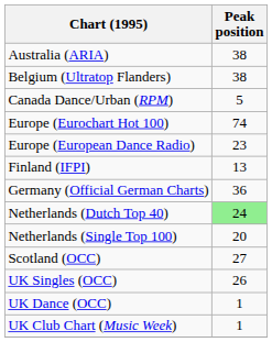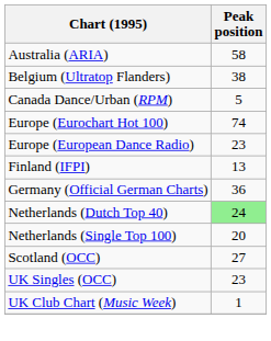 <table class="wikitable sortable">
 <tr>
 <th>Chart (1995)</th>
 <th>Peak<br>position</th>
 </tr>
 <tr>
 <td>Australia (<a href='#'>ARIA</a>)</td>
-<td align="center">38</td>
+<td align="center">58</td>
 </tr>
 <tr>
 <td>Belgium (<a href='#'>Ultratop</a> Flanders)</td>
 <td align="center">38</td>
 </tr>
 <tr>
 <td>Canada Dance/Urban (<em><a href='#'>RPM</a></em>)</td>
 <td align="center">5</td>
 </tr>
 <tr>
 <td>Europe (<a href='#'>Eurochart Hot 100</a>)</td>
 <td align="center">74</td>
 </tr>
 <tr>
 <td>Europe (<a href='#'>European Dance Radio</a>)</td>
 <td align="center">23</td>
 </tr>
 <tr>
 <td>Finland (<a href='#'>IFPI</a>)</td>
 <td align="center">13</td>
 </tr>
 <tr>
 <td>Germany (<a href='#'>Official German Charts</a>)</td>
 <td align="center">36</td>
 </tr>
 <tr>
 <td>Netherlands (<a href='#'>Dutch Top 40</a>)</td>
 <td align="center" style="background: lightgreen;">24</td>
 </tr>
 <tr>
 <td>Netherlands (<a href='#'>Single Top 100</a>)</td>
 <td align="center">20</td>
 </tr>
 <tr>
 <td>Scotland (<a href='#'>OCC</a>)</td>
 <td align="center">27</td>
 </tr>
 <tr>
 <td><a href='#'>UK Singles</a> (<a href='#'>OCC</a>)</td>
-<td align="center">26</td>
-</tr>
-<tr>
-<td><a href='#'>UK Dance</a> (<a href='#'>OCC</a>)</td>
-<td align="center">1</td>
+<td align="center">23</td>
 </tr>
 <tr>
 <td><a href='#'>UK Club Chart</a> (<em><a href='#'>Music Week</a></em>)</td>
 <td align="center">1</td>
 </tr>
 <tr>
 </tr>
 </table>
